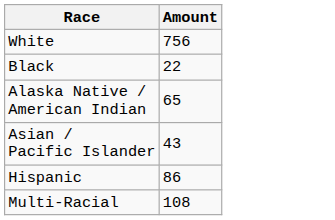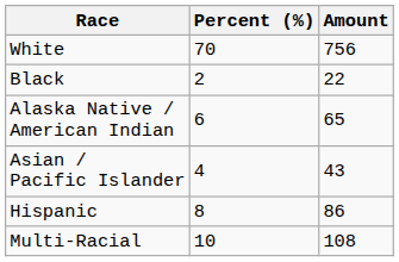 <table class="wikitable sortable">
 <tr>
 <th>Race</th>
+<th>Percent (%)</th>
 <th>Amount</th>
 </tr>
 <tr>
 <td>White</td>
+<td>70</td>
 <td>756</td>
 </tr>
 <tr>
 <td>Black</td>
+<td>2</td>
 <td>22</td>
 </tr>
 <tr>
 <td>Alaska Native /<br>American Indian</td>
+<td>6</td>
 <td>65</td>
 </tr>
 <tr>
 <td>Asian /<br>Pacific Islander</td>
+<td>4</td>
 <td>43</td>
 </tr>
 <tr>
 <td>Hispanic</td>
+<td>8</td>
 <td>86</td>
 </tr>
 <tr>
 <td>Multi-Racial</td>
+<td>10</td>
 <td>108</td>
 </tr>
 </table>
